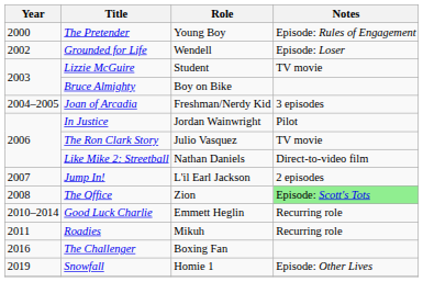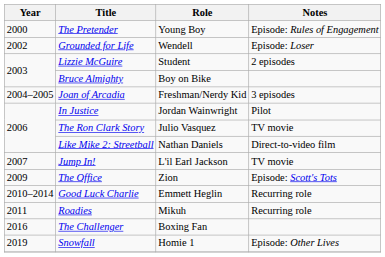 <table class="wikitable sortable">
 <tr>
 <th>Year</th>
 <th>Title</th>
 <th>Role</th>
 <th class="unsortable">Notes</th>
 </tr>
 <tr>
 <td>2000</td>
 <td><em><a href='#'>The Pretender</a></em></td>
 <td>Young Boy</td>
 <td>Episode: <em>Rules of Engagement</em></td>
 </tr>
 <tr>
 <td>2002</td>
 <td><em><a href='#'>Grounded for Life</a></em></td>
 <td>Wendell</td>
 <td>Episode: <em>Loser</em></td>
 </tr>
 <tr>
 <td rowspan=2>2003</td>
 <td><em><a href='#'>Lizzie McGuire</a></em></td>
 <td>Student</td>
-<td>TV movie</td>
+<td>2 episodes</td>
 </tr>
 <tr>
 <td><em><a href='#'>Bruce Almighty</a></em></td>
 <td>Boy on Bike</td>
 <td></td>
 </tr>
 <tr>
 <td>2004–2005</td>
 <td><em><a href='#'>Joan of Arcadia</a></em></td>
 <td>Freshman/Nerdy Kid</td>
 <td>3 episodes</td>
 </tr>
 <tr>
 <td rowspan=3>2006</td>
 <td><em><a href='#'>In Justice</a></em></td>
 <td>Jordan Wainwright</td>
 <td>Pilot</td>
 </tr>
 <tr>
 <td><em><a href='#'>The Ron Clark Story</a></em></td>
 <td>Julio Vasquez</td>
 <td>TV movie</td>
 </tr>
 <tr>
 <td><em><a href='#'>Like Mike 2: Streetball</a></em></td>
 <td>Nathan Daniels</td>
 <td>Direct-to-video film</td>
 </tr>
 <tr>
 <td>2007</td>
 <td><em><a href='#'>Jump In!</a></em></td>
 <td>L'il Earl Jackson</td>
-<td>2 episodes</td>
+<td>TV movie</td>
 </tr>
 <tr>
-<td>2008</td>
+<td>2009</td>
 <td><em><a href='#'>The Office</a></em></td>
 <td>Zion</td>
-<td style="background: lightgreen;">Episode: <em><a href='#'>Scott's Tots</a></em></td>
+<td>Episode: <em><a href='#'>Scott's Tots</a></em></td>
 </tr>
 <tr>
 <td>2010–2014</td>
 <td><em><a href='#'>Good Luck Charlie</a></em></td>
 <td>Emmett Heglin</td>
 <td>Recurring role</td>
 </tr>
 <tr>
 <td>2011</td>
 <td><em><a href='#'>Roadies</a></em></td>
 <td>Mikuh</td>
 <td>Recurring role</td>
 </tr>
 <tr>
 <td>2016</td>
 <td><em><a href='#'>The Challenger</a></em></td>
 <td>Boxing Fan</td>
 <td></td>
 </tr>
 <tr>
 <td>2019</td>
 <td><em><a href='#'>Snowfall</a></em></td>
 <td>Homie 1</td>
 <td>Episode: <em>Other Lives</em></td>
 </tr>
 <tr>
 </tr>
 </table>
